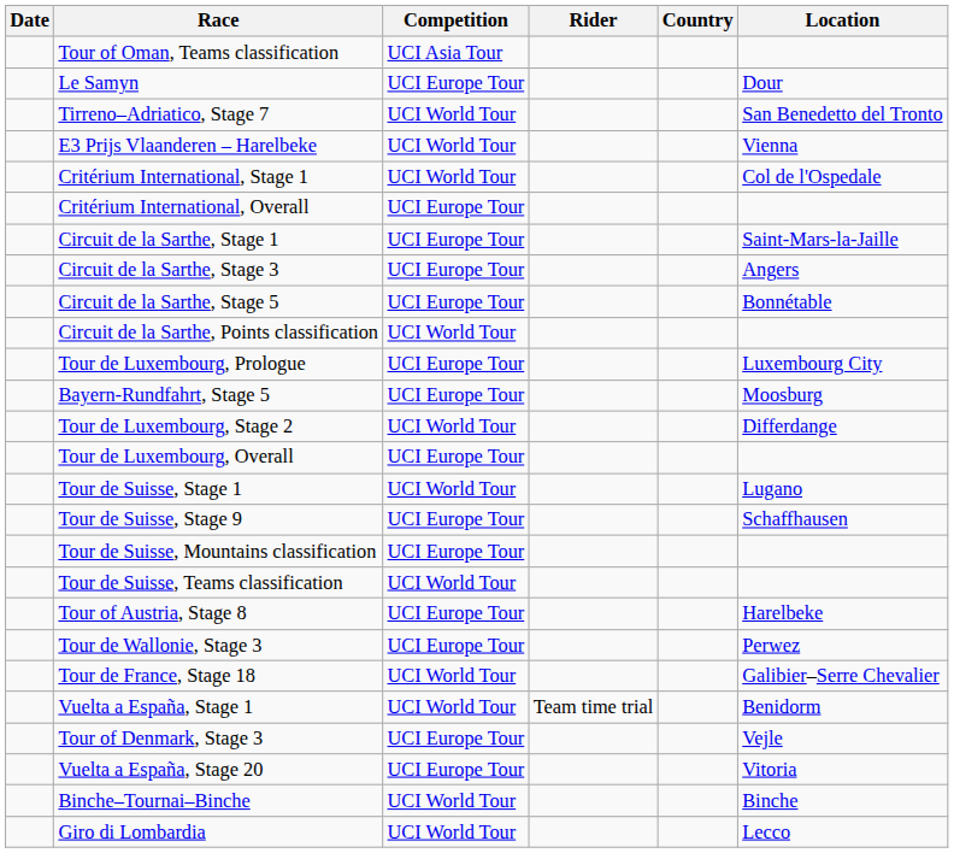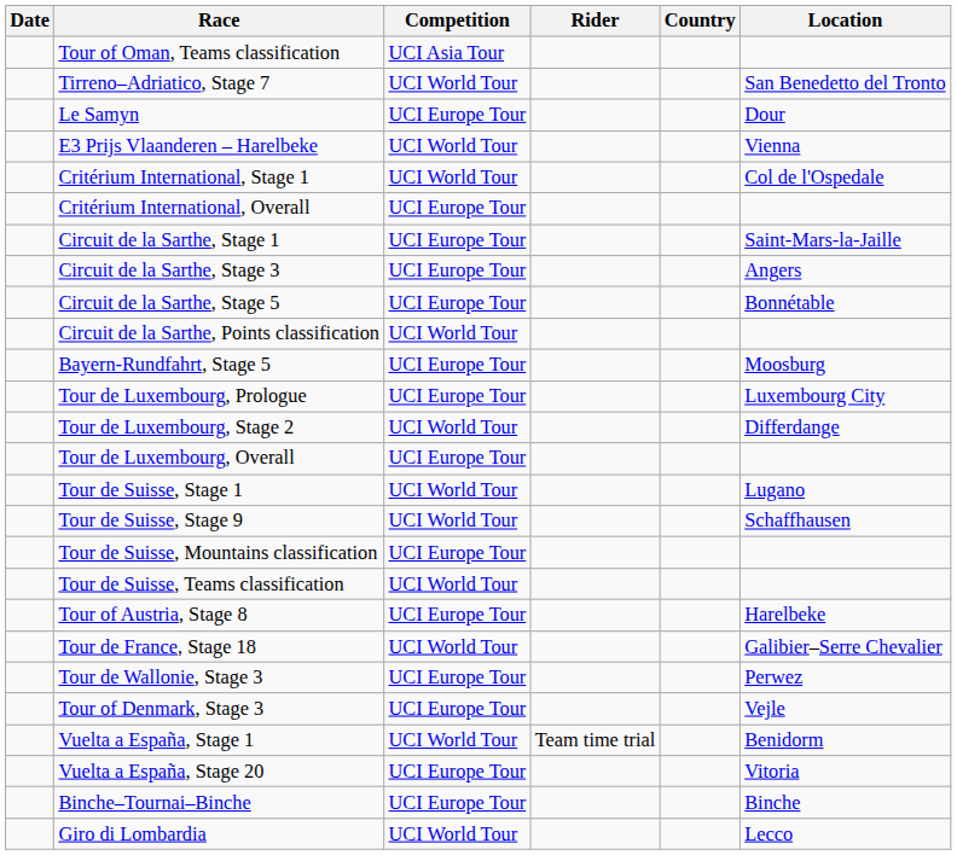 <table class="wikitable sortable">
 <tr>
 <th>Date</th>
 <th>Race</th>
 <th>Competition</th>
 <th>Rider</th>
 <th>Country</th>
 <th>Location</th>
 </tr>
 <tr>
 <td></td>
 <td><a href='#'>Tour of Oman</a>, Teams classification</td>
 <td><a href='#'>UCI Asia Tour</a></td>
 <td style="text-align:center;"></td>
 <td></td>
 <td></td>
 </tr>
 <tr>
 <td></td>
+<td><a href='#'>Tirreno–Adriatico</a>, Stage 7</td>
+<td><a href='#'>UCI World Tour</a></td>
+<td></td>
+<td></td>
+<td><a href='#'>San Benedetto del Tronto</a></td>
+</tr>
+<tr>
+<td></td>
 <td><a href='#'>Le Samyn</a></td>
 <td><a href='#'>UCI Europe Tour</a></td>
 <td></td>
 <td></td>
 <td><a href='#'>Dour</a></td>
-</tr>
-<tr>
-<td></td>
-<td><a href='#'>Tirreno–Adriatico</a>, Stage 7</td>
-<td><a href='#'>UCI World Tour</a></td>
-<td></td>
-<td></td>
-<td><a href='#'>San Benedetto del Tronto</a></td>
 </tr>
 <tr>
 <td></td>
 <td><a href='#'>E3 Prijs Vlaanderen – Harelbeke</a></td>
 <td><a href='#'>UCI World Tour</a></td>
 <td></td>
 <td></td>
 <td><a href='#'>Vienna</a></td>
 </tr>
 <tr>
 <td></td>
 <td><a href='#'>Critérium International</a>, Stage 1</td>
 <td><a href='#'>UCI World Tour</a></td>
 <td></td>
 <td></td>
 <td><a href='#'>Col de l'Ospedale</a></td>
 </tr>
 <tr>
 <td></td>
 <td><a href='#'>Critérium International</a>, Overall</td>
 <td><a href='#'>UCI Europe Tour</a></td>
 <td></td>
 <td></td>
 <td></td>
 </tr>
 <tr>
 <td></td>
 <td><a href='#'>Circuit de la Sarthe</a>, Stage 1</td>
 <td><a href='#'>UCI Europe Tour</a></td>
 <td></td>
 <td></td>
 <td><a href='#'>Saint-Mars-la-Jaille</a></td>
 </tr>
 <tr>
 <td></td>
 <td><a href='#'>Circuit de la Sarthe</a>, Stage 3</td>
 <td><a href='#'>UCI Europe Tour</a></td>
 <td></td>
 <td></td>
 <td><a href='#'>Angers</a></td>
 </tr>
 <tr>
 <td></td>
 <td><a href='#'>Circuit de la Sarthe</a>, Stage 5</td>
 <td><a href='#'>UCI Europe Tour</a></td>
 <td></td>
 <td></td>
 <td><a href='#'>Bonnétable</a></td>
 </tr>
 <tr>
 <td></td>
 <td><a href='#'>Circuit de la Sarthe</a>, Points classification</td>
 <td><a href='#'>UCI World Tour</a></td>
 <td></td>
 <td></td>
 <td></td>
 </tr>
 <tr>
 <td></td>
+<td><a href='#'>Bayern-Rundfahrt</a>, Stage 5</td>
+<td><a href='#'>UCI Europe Tour</a></td>
+<td></td>
+<td></td>
+<td><a href='#'>Moosburg</a></td>
+</tr>
+<tr>
+<td></td>
 <td><a href='#'>Tour de Luxembourg</a>, Prologue</td>
 <td><a href='#'>UCI Europe Tour</a></td>
 <td></td>
 <td></td>
 <td><a href='#'>Luxembourg City</a></td>
-</tr>
-<tr>
-<td></td>
-<td><a href='#'>Bayern-Rundfahrt</a>, Stage 5</td>
-<td><a href='#'>UCI Europe Tour</a></td>
-<td></td>
-<td></td>
-<td><a href='#'>Moosburg</a></td>
 </tr>
 <tr>
 <td></td>
 <td><a href='#'>Tour de Luxembourg</a>, Stage 2</td>
 <td><a href='#'>UCI World Tour</a></td>
 <td></td>
 <td></td>
 <td><a href='#'>Differdange</a></td>
 </tr>
 <tr>
 <td></td>
 <td><a href='#'>Tour de Luxembourg</a>, Overall</td>
 <td><a href='#'>UCI Europe Tour</a></td>
 <td></td>
 <td></td>
 <td></td>
 </tr>
 <tr>
 <td></td>
 <td><a href='#'>Tour de Suisse</a>, Stage 1</td>
 <td><a href='#'>UCI World Tour</a></td>
 <td></td>
 <td></td>
 <td><a href='#'>Lugano</a></td>
 </tr>
 <tr>
 <td></td>
 <td><a href='#'>Tour de Suisse</a>, Stage 9</td>
-<td><a href='#'>UCI Europe Tour</a></td>
+<td><a href='#'>UCI World Tour</a></td>
 <td></td>
 <td></td>
 <td><a href='#'>Schaffhausen</a></td>
 </tr>
 <tr>
 <td></td>
 <td><a href='#'>Tour de Suisse</a>, Mountains classification</td>
 <td><a href='#'>UCI Europe Tour</a></td>
 <td></td>
 <td></td>
 <td></td>
 </tr>
 <tr>
 <td></td>
 <td><a href='#'>Tour de Suisse</a>, Teams classification</td>
 <td><a href='#'>UCI World Tour</a></td>
 <td style="text-align:center;"></td>
 <td></td>
 <td></td>
 </tr>
 <tr>
 <td></td>
 <td><a href='#'>Tour of Austria</a>, Stage 8</td>
 <td><a href='#'>UCI Europe Tour</a></td>
 <td></td>
 <td></td>
 <td><a href='#'>Harelbeke</a></td>
 </tr>
 <tr>
 <td></td>
+<td><a href='#'>Tour de France</a>, Stage 18</td>
+<td><a href='#'>UCI World Tour</a></td>
+<td></td>
+<td></td>
+<td><a href='#'>Galibier</a>–<a href='#'>Serre Chevalier</a></td>
+</tr>
+<tr>
+<td></td>
 <td><a href='#'>Tour de Wallonie</a>, Stage 3</td>
 <td><a href='#'>UCI Europe Tour</a></td>
 <td></td>
 <td></td>
 <td><a href='#'>Perwez</a></td>
 </tr>
 <tr>
 <td></td>
-<td><a href='#'>Tour de France</a>, Stage 18</td>
-<td><a href='#'>UCI World Tour</a></td>
+<td><a href='#'>Tour of Denmark</a>, Stage 3</td>
+<td><a href='#'>UCI Europe Tour</a></td>
 <td></td>
 <td></td>
-<td><a href='#'>Galibier</a>–<a href='#'>Serre Chevalier</a></td>
+<td><a href='#'>Vejle</a></td>
 </tr>
 <tr>
 <td></td>
 <td><a href='#'>Vuelta a España</a>, Stage 1</td>
 <td><a href='#'>UCI World Tour</a></td>
 <td>Team time trial</td>
 <td></td>
 <td><a href='#'>Benidorm</a></td>
-</tr>
-<tr>
-<td></td>
-<td><a href='#'>Tour of Denmark</a>, Stage 3</td>
-<td><a href='#'>UCI Europe Tour</a></td>
-<td></td>
-<td></td>
-<td><a href='#'>Vejle</a></td>
 </tr>
 <tr>
 <td></td>
 <td><a href='#'>Vuelta a España</a>, Stage 20</td>
 <td><a href='#'>UCI Europe Tour</a></td>
 <td></td>
 <td></td>
 <td><a href='#'>Vitoria</a></td>
 </tr>
 <tr>
 <td></td>
 <td><a href='#'>Binche–Tournai–Binche</a></td>
-<td><a href='#'>UCI World Tour</a></td>
+<td><a href='#'>UCI Europe Tour</a></td>
 <td></td>
 <td></td>
 <td><a href='#'>Binche</a></td>
 </tr>
 <tr>
 <td></td>
 <td><a href='#'>Giro di Lombardia</a></td>
 <td><a href='#'>UCI World Tour</a></td>
 <td></td>
 <td></td>
 <td><a href='#'>Lecco</a></td>
 </tr>
 </table>
